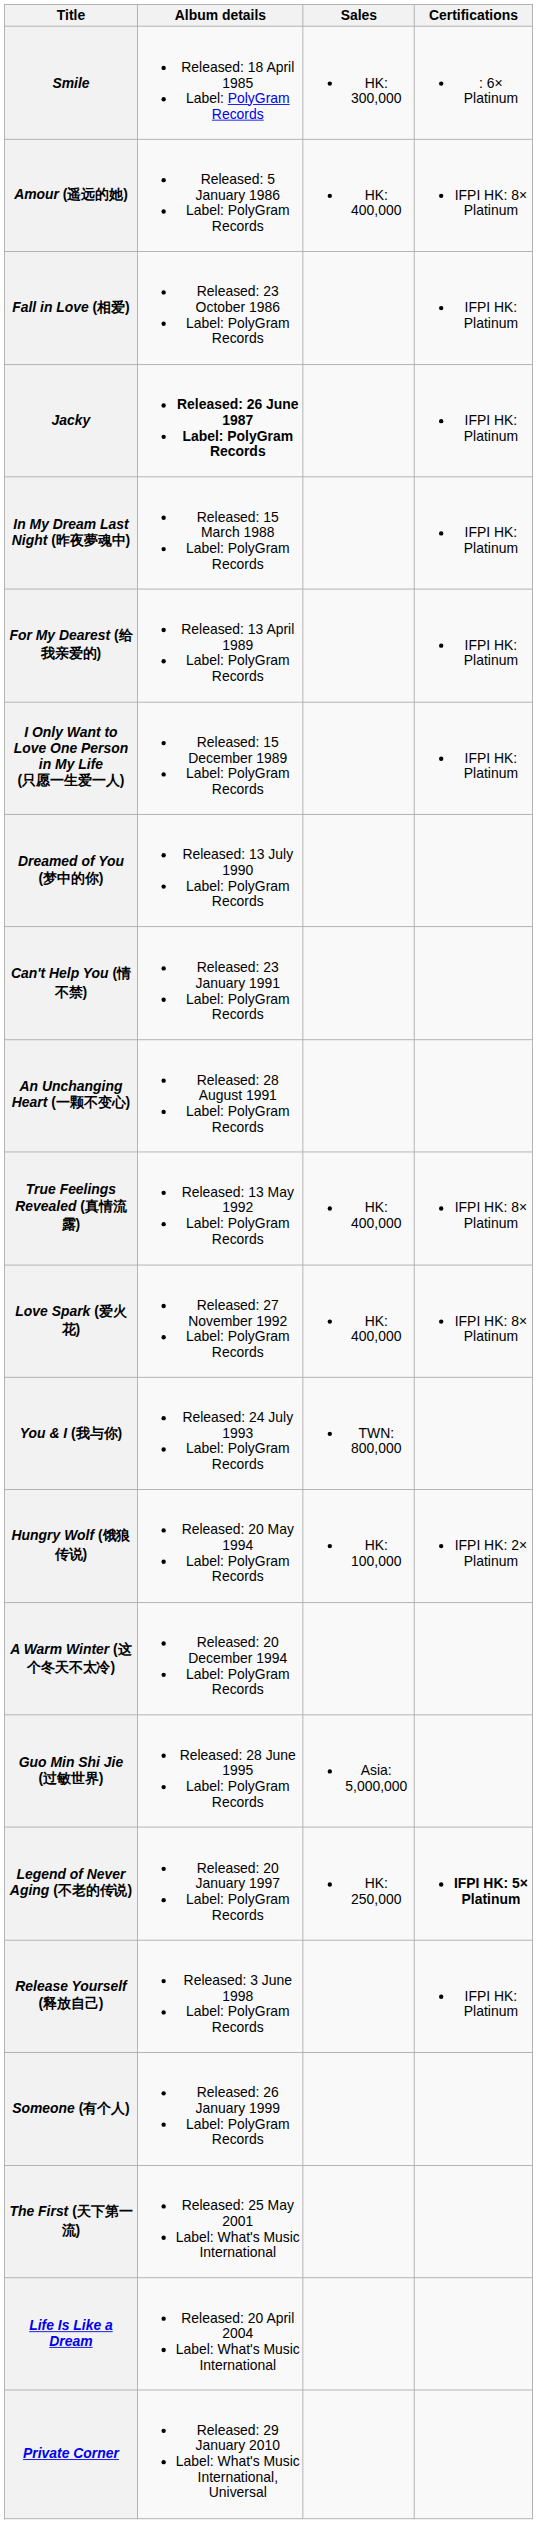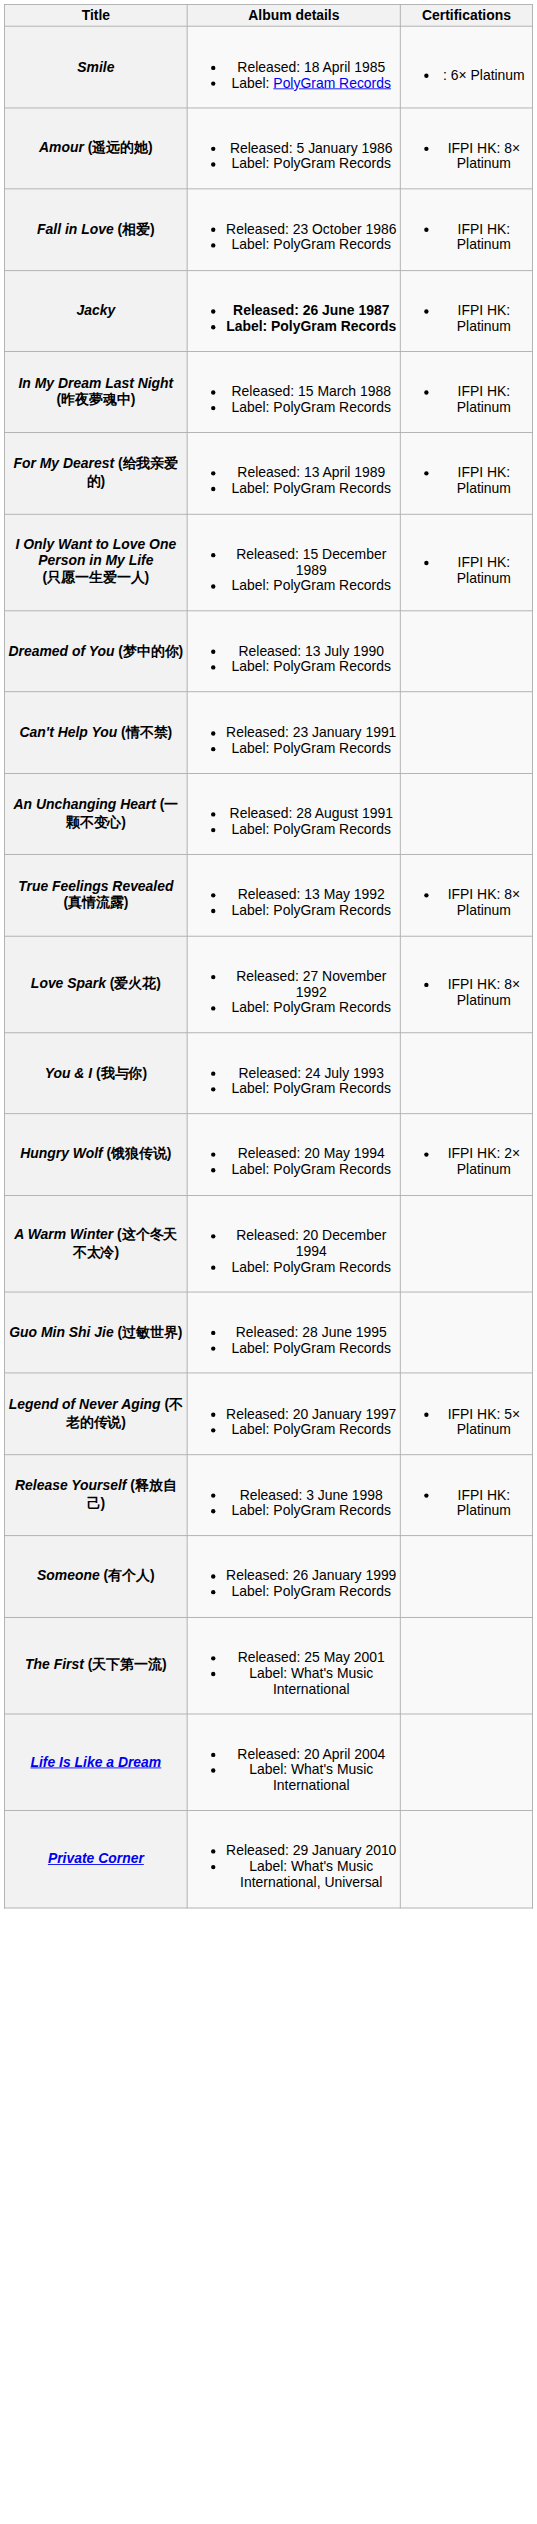 <table class="wikitable plainrowheaders" style="text-align:center;">
 <tr>
 <th>Title</th>
 <th>Album details</th>
-<th>Sales</th>
 <th>Certifications</th>
 </tr>
 <tr>
 <th scope="row"><em>Smile</em></th>
 <td><br><ul><li>Released: 18 April 1985</li><li>Label: <a href='#'>PolyGram Records</a></li></ul></td>
-<td><br><ul><li>HK: 300,000</li></ul></td>
 <td><br><ul><li>: 6× Platinum</li></ul></td>
 </tr>
 <tr>
 <th scope="row"><em>Amour</em> (遥远的她)</th>
 <td><br><ul><li>Released: 5 January 1986</li><li>Label: PolyGram Records</li></ul></td>
-<td><br><ul><li>HK: 400,000</li></ul></td>
 <td><br><ul><li>IFPI HK: 8× Platinum</li></ul></td>
 </tr>
 <tr>
 <th scope="row"><em>Fall in Love</em> (相爱)</th>
 <td><br><ul><li>Released: 23 October 1986</li><li>Label: PolyGram Records</li></ul></td>
-<td></td>
 <td><br><ul><li>IFPI HK: Platinum</li></ul></td>
 </tr>
 <tr>
 <th scope="row"><em>Jacky</em></th>
 <td><strong><br><ul><li>Released: 26 June 1987</li><li>Label: PolyGram Records</li></ul></strong></td>
-<td></td>
 <td><br><ul><li>IFPI HK: Platinum</li></ul></td>
 </tr>
 <tr>
 <th scope="row"><em>In My Dream Last Night</em> (昨夜夢魂中)</th>
 <td><br><ul><li>Released: 15 March 1988</li><li>Label: PolyGram Records</li></ul></td>
-<td></td>
 <td><br><ul><li>IFPI HK: Platinum</li></ul></td>
 </tr>
 <tr>
 <th scope="row"><em>For My Dearest</em> (给我亲爱的)</th>
 <td><br><ul><li>Released: 13 April 1989</li><li>Label: PolyGram Records</li></ul></td>
-<td></td>
 <td><br><ul><li>IFPI HK: Platinum</li></ul></td>
 </tr>
 <tr>
 <th scope="row"><em>I Only Want to Love One Person in My Life</em><br>(只愿一生爱一人)</th>
 <td><br><ul><li>Released: 15 December 1989</li><li>Label: PolyGram Records</li></ul></td>
-<td></td>
 <td><br><ul><li>IFPI HK: Platinum</li></ul></td>
 </tr>
 <tr>
 <th scope="row"><em>Dreamed of You</em> (梦中的你)</th>
 <td><br><ul><li>Released: 13 July 1990</li><li>Label: PolyGram Records</li></ul></td>
 <td></td>
-<td></td>
 </tr>
 <tr>
 <th scope="row"><em>Can't Help You</em> (情不禁)</th>
 <td><br><ul><li>Released: 23 January 1991</li><li>Label: PolyGram Records</li></ul></td>
-<td></td>
 <td></td>
 </tr>
 <tr>
 <th scope="row"><em>An Unchanging Heart</em> (一颗不变心)</th>
 <td><br><ul><li>Released: 28 August 1991</li><li>Label: PolyGram Records</li></ul></td>
 <td></td>
-<td></td>
 </tr>
 <tr>
 <th scope="row"><em>True Feelings Revealed</em> (真情流露)</th>
 <td><br><ul><li>Released: 13 May 1992</li><li>Label: PolyGram Records</li></ul></td>
-<td><br><ul><li>HK: 400,000</li></ul></td>
 <td><br><ul><li>IFPI HK: 8× Platinum</li></ul></td>
 </tr>
 <tr>
 <th scope="row"><em>Love Spark</em> (爱火花)</th>
 <td><br><ul><li>Released: 27 November 1992</li><li>Label: PolyGram Records</li></ul></td>
-<td><br><ul><li>HK: 400,000</li></ul></td>
 <td><br><ul><li>IFPI HK: 8× Platinum</li></ul></td>
 </tr>
 <tr>
 <th scope="row"><em>You & I</em> (我与你)</th>
 <td><br><ul><li>Released: 24 July 1993</li><li>Label: PolyGram Records</li></ul></td>
-<td><br><ul><li>TWN: 800,000</li></ul></td>
 <td></td>
 </tr>
 <tr>
 <th scope="row"><em>Hungry Wolf</em> (饿狼传说)</th>
 <td><br><ul><li>Released: 20 May 1994</li><li>Label: PolyGram Records</li></ul></td>
-<td><br><ul><li>HK: 100,000</li></ul></td>
 <td><br><ul><li>IFPI HK: 2× Platinum</li></ul></td>
 </tr>
 <tr>
 <th scope="row"><em>A Warm Winter</em> (这个冬天不太冷)</th>
 <td><br><ul><li>Released: 20 December 1994</li><li>Label: PolyGram Records</li></ul></td>
 <td></td>
-<td></td>
 </tr>
 <tr>
 <th scope="row"><em>Guo Min Shi Jie</em> (过敏世界)</th>
 <td><br><ul><li>Released: 28 June 1995</li><li>Label: PolyGram Records</li></ul></td>
-<td><br><ul><li>Asia: 5,000,000</li></ul></td>
 <td></td>
 </tr>
 <tr>
 <th scope="row"><em>Legend of Never Aging</em> (不老的传说)</th>
 <td><br><ul><li>Released: 20 January 1997</li><li>Label: PolyGram Records</li></ul></td>
-<td><br><ul><li>HK: 250,000</li></ul></td>
-<td><strong><br><ul><li>IFPI HK: 5× Platinum</li></ul></strong></td>
+<td><br><ul><li>IFPI HK: 5× Platinum</li></ul></td>
 </tr>
 <tr>
 <th scope="row"><em>Release Yourself</em> (释放自己)</th>
 <td><br><ul><li>Released: 3 June 1998</li><li>Label: PolyGram Records</li></ul></td>
-<td></td>
 <td><br><ul><li>IFPI HK: Platinum</li></ul></td>
 </tr>
 <tr>
 <th scope="row"><em>Someone</em> (有个人)</th>
 <td><br><ul><li>Released: 26 January 1999</li><li>Label: PolyGram Records</li></ul></td>
 <td></td>
-<td></td>
 </tr>
 <tr>
 <th scope="row"><em>The First</em> (天下第一流)</th>
 <td><br><ul><li>Released: 25 May 2001</li><li>Label: What's Music International</li></ul></td>
-<td></td>
 <td></td>
 </tr>
 <tr>
 <th scope="row"><em><a href='#'>Life Is Like a Dream</a></em></th>
 <td><br><ul><li>Released: 20 April 2004</li><li>Label: What's Music International</li></ul></td>
 <td></td>
-<td></td>
 </tr>
 <tr>
 <th scope="row"><em><a href='#'>Private Corner</a></em></th>
 <td><br><ul><li>Released: 29 January 2010</li><li>Label: What's Music International, Universal</li></ul></td>
 <td></td>
-<td></td>
 </tr>
 </table>
